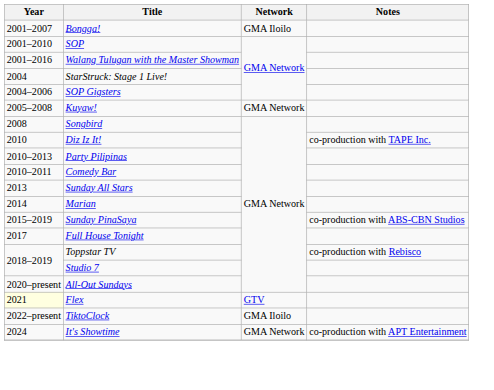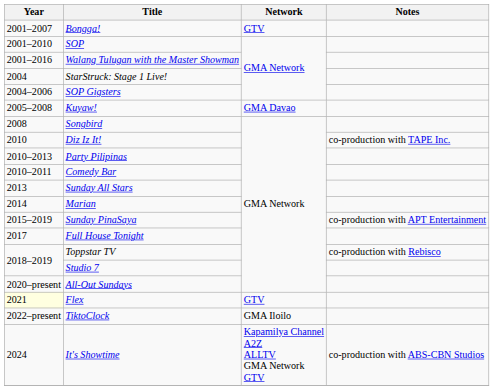 <table class="wikitable">
 <tr>
 <th>Year</th>
 <th>Title</th>
 <th>Network</th>
 <th>Notes</th>
 </tr>
 <tr>
 <td>2001–2007</td>
 <td><em><a href='#'>Bongga!</a></em></td>
-<td>GMA Iloilo</td>
+<td><a href='#'>GTV</a></td>
 <td></td>
 </tr>
 <tr>
 <td>2001–2010</td>
 <td><em><a href='#'>SOP</a></em></td>
 <td rowspan="4"><a href='#'>GMA Network</a></td>
 <td></td>
 </tr>
 <tr>
 <td>2001–2016</td>
 <td><em><a href='#'>Walang Tulugan with the Master Showman</a></em></td>
 <td></td>
 </tr>
 <tr>
 <td>2004</td>
 <td><em>StarStruck: Stage 1 Live!</em></td>
 <td></td>
 </tr>
 <tr>
 <td>2004–2006</td>
 <td><em><a href='#'>SOP Gigsters</a></em></td>
 <td></td>
 </tr>
 <tr>
 <td>2005–2008</td>
 <td><em><a href='#'>Kuyaw!</a></em></td>
-<td>GMA Network</td>
+<td><a href='#'>GMA Davao</a></td>
 <td></td>
 </tr>
 <tr>
 <td>2008</td>
 <td><em><a href='#'>Songbird</a></em></td>
 <td rowspan="11">GMA Network</td>
 <td></td>
 </tr>
 <tr>
 <td>2010</td>
 <td><em><a href='#'>Diz Iz It!</a></em></td>
 <td>co-production with <a href='#'>TAPE Inc.</a></td>
 </tr>
 <tr>
 <td>2010–2013</td>
 <td><em><a href='#'>Party Pilipinas</a></em></td>
 <td></td>
 </tr>
 <tr>
 <td>2010–2011</td>
 <td><em><a href='#'>Comedy Bar</a></em></td>
 <td></td>
 </tr>
 <tr>
 <td>2013</td>
 <td><em><a href='#'>Sunday All Stars</a></em></td>
 <td></td>
 </tr>
 <tr>
 <td>2014</td>
 <td><em><a href='#'>Marian</a></em></td>
 <td></td>
 </tr>
 <tr>
 <td>2015–2019</td>
 <td><em><a href='#'>Sunday PinaSaya</a></em></td>
-<td>co-production with <a href='#'>ABS-CBN Studios</a></td>
+<td>co-production with <a href='#'>APT Entertainment</a></td>
 </tr>
 <tr>
 <td>2017</td>
 <td><em><a href='#'>Full House Tonight</a></em></td>
 <td></td>
 </tr>
 <tr>
 <td rowspan="2">2018–2019</td>
 <td><em>Toppstar TV</em></td>
 <td>co-production with <a href='#'>Rebisco</a></td>
 </tr>
 <tr>
 <td><em><a href='#'>Studio 7</a></em></td>
 <td></td>
 </tr>
 <tr>
 <td>2020–present</td>
 <td><em><a href='#'>All-Out Sundays</a></em></td>
 <td></td>
 </tr>
 <tr>
 <td style="background: lightyellow;">2021</td>
 <td><em><a href='#'>Flex</a></em></td>
 <td><a href='#'>GTV</a></td>
 <td></td>
 </tr>
 <tr>
 <td>2022–present</td>
 <td><em><a href='#'>TiktoClock</a></em></td>
 <td>GMA Iloilo</td>
 <td></td>
 </tr>
 <tr>
 <td>2024</td>
 <td><em><a href='#'>It's Showtime</a></em></td>
-<td>GMA Network</td>
-<td>co-production with <a href='#'>APT Entertainment</a></td>
+<td><a href='#'>Kapamilya Channel</a><br><a href='#'>A2Z</a><br><a href='#'>ALLTV</a><br>GMA Network<br><a href='#'>GTV</a></td>
+<td>co-production with <a href='#'>ABS-CBN Studios</a></td>
 </tr>
 <tr>
 </tr>
 </table>
